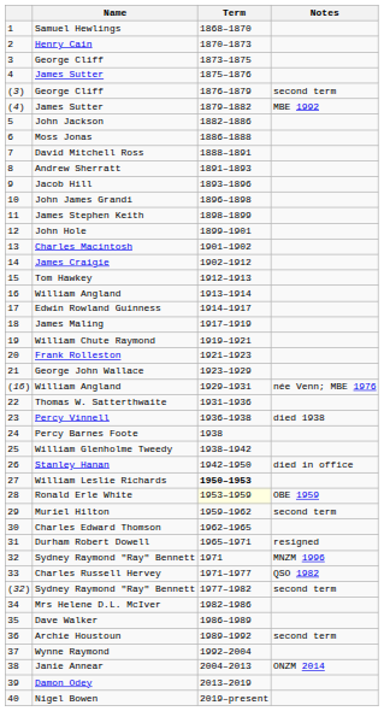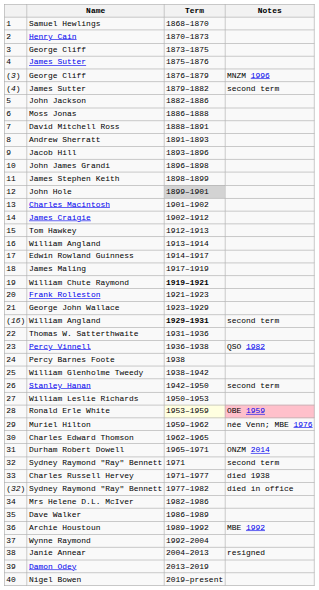 <table class="wikitable">
 <tr>
 <th></th>
 <th>Name</th>
 <th>Term</th>
 <th>Notes</th>
 </tr>
 <tr>
 <td>1</td>
 <td>Samuel Hewlings</td>
 <td>1868–1870</td>
 <td></td>
 </tr>
 <tr>
 <td>2</td>
 <td><a href='#'>Henry Cain</a></td>
 <td>1870–1873</td>
 <td></td>
 </tr>
 <tr>
 <td>3</td>
 <td>George Cliff</td>
 <td>1873–1875</td>
 <td></td>
 </tr>
 <tr>
 <td>4</td>
 <td><a href='#'>James Sutter</a></td>
 <td>1875–1876</td>
 <td></td>
 </tr>
 <tr>
 <td>(<em>3</em>)</td>
 <td>George Cliff</td>
 <td>1876–1879</td>
-<td>second term</td>
+<td>MNZM <a href='#'>1996</a></td>
 </tr>
 <tr>
 <td>(<em>4</em>)</td>
 <td>James Sutter</td>
 <td>1879–1882</td>
-<td>MBE <a href='#'>1992</a></td>
+<td>second term</td>
 </tr>
 <tr>
 <td>5</td>
 <td>John Jackson</td>
 <td>1882–1886</td>
 <td></td>
 </tr>
 <tr>
 <td>6</td>
 <td>Moss Jonas</td>
 <td>1886–1888</td>
 <td></td>
 </tr>
 <tr>
 <td>7</td>
 <td>David Mitchell Ross</td>
 <td>1888–1891</td>
 <td></td>
 </tr>
 <tr>
 <td>8</td>
 <td>Andrew Sherratt</td>
 <td>1891–1893</td>
 <td></td>
 </tr>
 <tr>
 <td>9</td>
 <td>Jacob Hill</td>
 <td>1893–1896</td>
 <td></td>
 </tr>
 <tr>
 <td>10</td>
 <td>John James Grandi</td>
 <td>1896–1898</td>
 <td></td>
 </tr>
 <tr>
 <td>11</td>
 <td>James Stephen Keith</td>
 <td>1898–1899</td>
 <td></td>
 </tr>
 <tr>
 <td>12</td>
 <td>John Hole</td>
-<td>1899–1901</td>
+<td style="background: lightgrey;">1899–1901</td>
 <td></td>
 </tr>
 <tr>
 <td>13</td>
 <td><a href='#'>Charles Macintosh</a></td>
 <td>1901–1902</td>
 <td></td>
 </tr>
 <tr>
 <td>14</td>
 <td><a href='#'>James Craigie</a></td>
 <td>1902–1912</td>
 <td></td>
 </tr>
 <tr>
 <td>15</td>
 <td>Tom Hawkey</td>
 <td>1912–1913</td>
 <td></td>
 </tr>
 <tr>
 <td>16</td>
 <td>William Angland</td>
 <td>1913–1914</td>
 <td></td>
 </tr>
 <tr>
 <td>17</td>
 <td>Edwin Rowland Guinness</td>
 <td>1914–1917</td>
 <td></td>
 </tr>
 <tr>
 <td>18</td>
 <td>James Maling</td>
 <td>1917–1919</td>
 <td></td>
 </tr>
 <tr>
 <td>19</td>
 <td>William Chute Raymond</td>
-<td>1919–1921</td>
+<td><strong>1919–1921</strong></td>
 <td></td>
 </tr>
 <tr>
 <td>20</td>
 <td><a href='#'>Frank Rolleston</a></td>
 <td>1921–1923</td>
 <td></td>
 </tr>
 <tr>
 <td>21</td>
 <td>George John Wallace</td>
 <td>1923–1929</td>
 <td></td>
 </tr>
 <tr>
 <td>(<em>16</em>)</td>
 <td>William Angland</td>
-<td>1929–1931</td>
-<td>née Venn; MBE <a href='#'>1976</a></td>
+<td><strong>1929–1931</strong></td>
+<td>second term</td>
 </tr>
 <tr>
 <td>22</td>
 <td>Thomas W. Satterthwaite</td>
 <td>1931–1936</td>
 <td></td>
 </tr>
 <tr>
 <td>23</td>
 <td><a href='#'>Percy Vinnell</a></td>
 <td>1936–1938</td>
-<td>died 1938</td>
+<td>QSO <a href='#'>1982</a></td>
 </tr>
 <tr>
 <td>24</td>
 <td>Percy Barnes Foote</td>
 <td>1938</td>
 <td></td>
 </tr>
 <tr>
 <td>25</td>
 <td>William Glenholme Tweedy</td>
 <td>1938–1942</td>
 <td></td>
 </tr>
 <tr>
 <td>26</td>
 <td><a href='#'>Stanley Hanan</a></td>
 <td>1942–1950</td>
-<td>died in office</td>
+<td>second term</td>
 </tr>
 <tr>
 <td>27</td>
 <td>William Leslie Richards</td>
-<td><strong>1950–1953</strong></td>
+<td>1950–1953</td>
 <td></td>
 </tr>
 <tr>
 <td>28</td>
 <td>Ronald Erle White</td>
 <td style="background: lightyellow;">1953–1959</td>
-<td>OBE <a href='#'>1959</a></td>
+<td style="background: pink;">OBE <a href='#'>1959</a></td>
 </tr>
 <tr>
 <td>29</td>
 <td>Muriel Hilton</td>
 <td>1959–1962</td>
-<td>second term</td>
+<td>née Venn; MBE <a href='#'>1976</a></td>
 </tr>
 <tr>
 <td>30</td>
 <td>Charles Edward Thomson</td>
 <td>1962–1965</td>
 <td></td>
 </tr>
 <tr>
 <td>31</td>
 <td>Durham Robert Dowell</td>
 <td>1965–1971</td>
-<td>resigned</td>
+<td>ONZM <a href='#'>2014</a></td>
 </tr>
 <tr>
 <td>32</td>
 <td>Sydney Raymond "Ray" Bennett</td>
 <td>1971</td>
-<td>MNZM <a href='#'>1996</a></td>
+<td>second term</td>
 </tr>
 <tr>
 <td>33</td>
 <td>Charles Russell Hervey</td>
 <td>1971–1977</td>
-<td>QSO <a href='#'>1982</a></td>
+<td>died 1938</td>
 </tr>
 <tr>
 <td>(<em>32</em>)</td>
 <td>Sydney Raymond "Ray" Bennett</td>
 <td>1977–1982</td>
-<td>second term</td>
+<td>died in office</td>
 </tr>
 <tr>
 <td>34</td>
 <td>Mrs Helene D.L. McIver</td>
 <td>1982–1986</td>
 <td></td>
 </tr>
 <tr>
 <td>35</td>
 <td>Dave Walker</td>
 <td>1986–1989</td>
 <td></td>
 </tr>
 <tr>
 <td>36</td>
 <td>Archie Houstoun</td>
 <td>1989–1992</td>
-<td>second term</td>
+<td>MBE <a href='#'>1992</a></td>
 </tr>
 <tr>
 <td>37</td>
 <td>Wynne Raymond</td>
 <td>1992–2004</td>
 <td></td>
 </tr>
 <tr>
 <td>38</td>
 <td>Janie Annear</td>
 <td>2004–2013</td>
-<td>ONZM <a href='#'>2014</a></td>
+<td>resigned</td>
 </tr>
 <tr>
 <td>39</td>
 <td><a href='#'>Damon Odey</a></td>
 <td>2013–2019</td>
 <td></td>
 </tr>
 <tr>
 <td>40</td>
 <td>Nigel Bowen</td>
 <td>2019–present</td>
 <td></td>
 </tr>
 </table>
